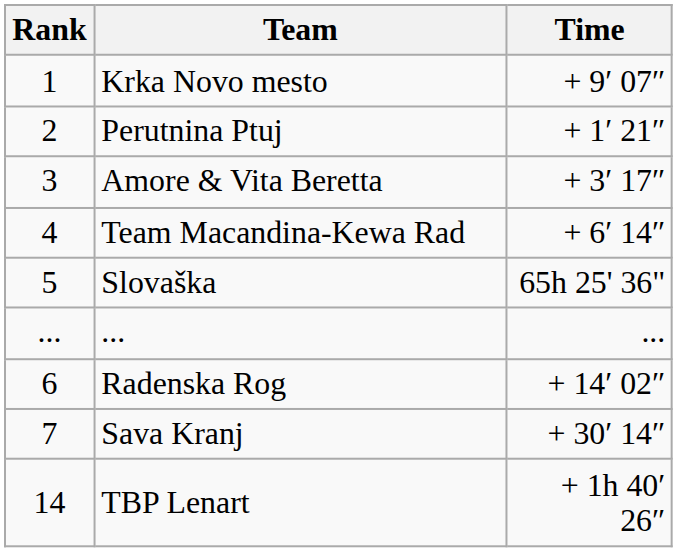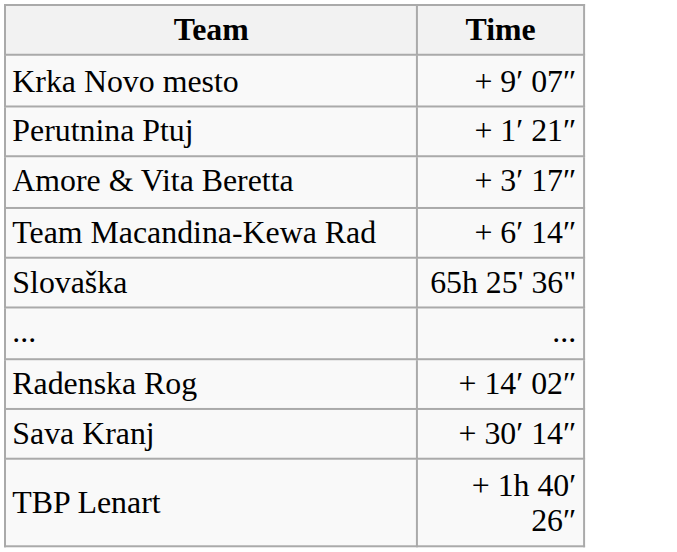 <table class="wikitable">
 <tr>
-<th>Rank</th>
 <th>Team</th>
 <th>Time</th>
 </tr>
 <tr>
-<td align=center>1</td>
 <td width=200> Krka Novo mesto</td>
 <td align=right>+ 9′ 07″</td>
 </tr>
 <tr>
-<td align=center>2</td>
 <td> Perutnina Ptuj</td>
 <td align=right>+ 1′ 21″</td>
 </tr>
 <tr>
-<td align=center>3</td>
 <td>  Amore & Vita Beretta</td>
 <td align=right>+ 3′ 17″</td>
 </tr>
 <tr>
-<td align=center>4</td>
 <td> Team Macandina-Kewa Rad</td>
 <td align=right>+ 6′ 14″</td>
 </tr>
 <tr>
-<td align=center>5</td>
 <td> Slovaška</td>
 <td width=76 align=right>65h 25' 36"</td>
 </tr>
 <tr>
-<td align=center>...</td>
 <td>...</td>
 <td align=right>...</td>
 </tr>
 <tr>
-<td align=center>6</td>
 <td> Radenska Rog</td>
 <td align=right>+ 14′ 02″</td>
 </tr>
 <tr>
-<td align=center>7</td>
 <td> Sava Kranj</td>
 <td align=right>+ 30′ 14″</td>
 </tr>
 <tr>
-<td align=center>14</td>
 <td> TBP Lenart</td>
 <td align=right>+ 1h 40′ 26″</td>
 </tr>
 </table>
